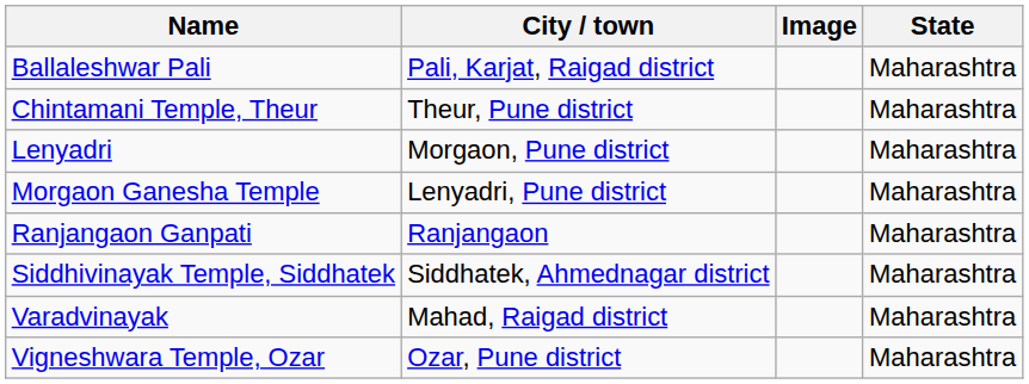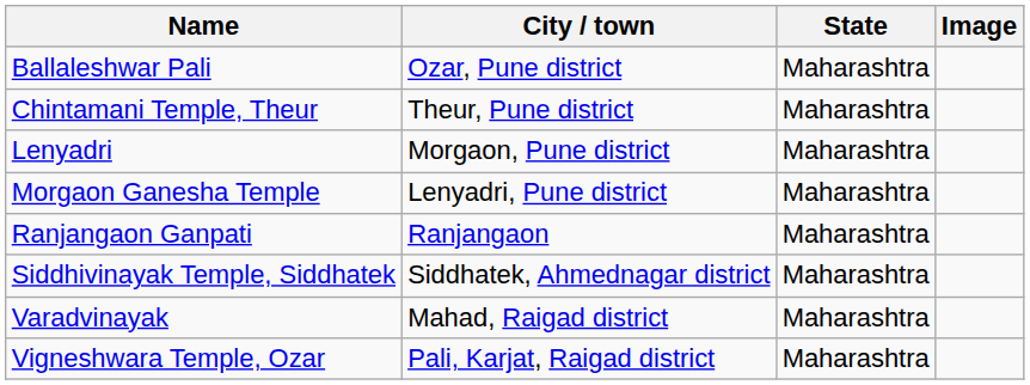 <table class="wikitable sortable">
 <tr>
 <th>Name</th>
 <th>City / town</th>
+<th>State</th>
 <th>Image</th>
-<th>State</th>
 </tr>
 <tr>
 <td><a href='#'>Ballaleshwar Pali</a></td>
-<td><a href='#'>Pali, Karjat</a>, <a href='#'>Raigad district</a></td>
+<td><a href='#'>Ozar</a>, <a href='#'>Pune district</a></td>
+<td>Maharashtra</td>
 <td></td>
-<td>Maharashtra</td>
 </tr>
 <tr>
 <td><a href='#'>Chintamani Temple, Theur</a></td>
 <td>Theur, <a href='#'>Pune district</a></td>
+<td>Maharashtra</td>
 <td></td>
-<td>Maharashtra</td>
 </tr>
 <tr>
 <td><a href='#'>Lenyadri</a></td>
 <td>Morgaon, <a href='#'>Pune district</a></td>
+<td>Maharashtra</td>
 <td></td>
-<td>Maharashtra</td>
 </tr>
 <tr>
 <td><a href='#'>Morgaon Ganesha Temple</a></td>
 <td>Lenyadri, <a href='#'>Pune district</a></td>
+<td>Maharashtra</td>
 <td></td>
-<td>Maharashtra</td>
 </tr>
 <tr>
 <td><a href='#'>Ranjangaon Ganpati</a></td>
 <td><a href='#'>Ranjangaon</a></td>
+<td>Maharashtra</td>
 <td></td>
-<td>Maharashtra</td>
 </tr>
 <tr>
 <td><a href='#'>Siddhivinayak Temple, Siddhatek</a></td>
 <td>Siddhatek, <a href='#'>Ahmednagar district</a></td>
+<td>Maharashtra</td>
 <td></td>
-<td>Maharashtra</td>
 </tr>
 <tr>
 <td><a href='#'>Varadvinayak</a></td>
 <td>Mahad, <a href='#'>Raigad district</a></td>
+<td>Maharashtra</td>
 <td></td>
-<td>Maharashtra</td>
 </tr>
 <tr>
 <td><a href='#'>Vigneshwara Temple, Ozar</a></td>
-<td><a href='#'>Ozar</a>, <a href='#'>Pune district</a></td>
+<td><a href='#'>Pali, Karjat</a>, <a href='#'>Raigad district</a></td>
+<td>Maharashtra</td>
 <td></td>
-<td>Maharashtra</td>
 </tr>
 </table>
